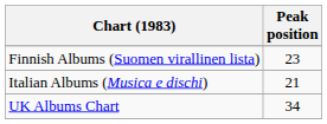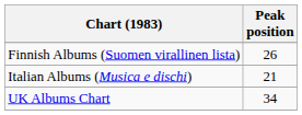 <table class="wikitable">
 <tr>
 <th>Chart (1983)</th>
 <th>Peak<br>position</th>
 </tr>
 <tr>
 </tr>
 <tr>
 <td>Finnish Albums (<a href='#'>Suomen virallinen lista</a>)</td>
-<td align="center">23</td>
+<td align="center">26</td>
 </tr>
 <tr>
 </tr>
 <tr>
 <td>Italian Albums (<em><a href='#'>Musica e dischi</a></em>)</td>
 <td align="center">21</td>
 </tr>
 <tr>
 </tr>
 <tr>
 </tr>
 <tr>
 </tr>
 <tr>
 <td><a href='#'>UK Albums Chart</a></td>
 <td align="center">34</td>
 </tr>
 <tr>
 </tr>
 </table>
